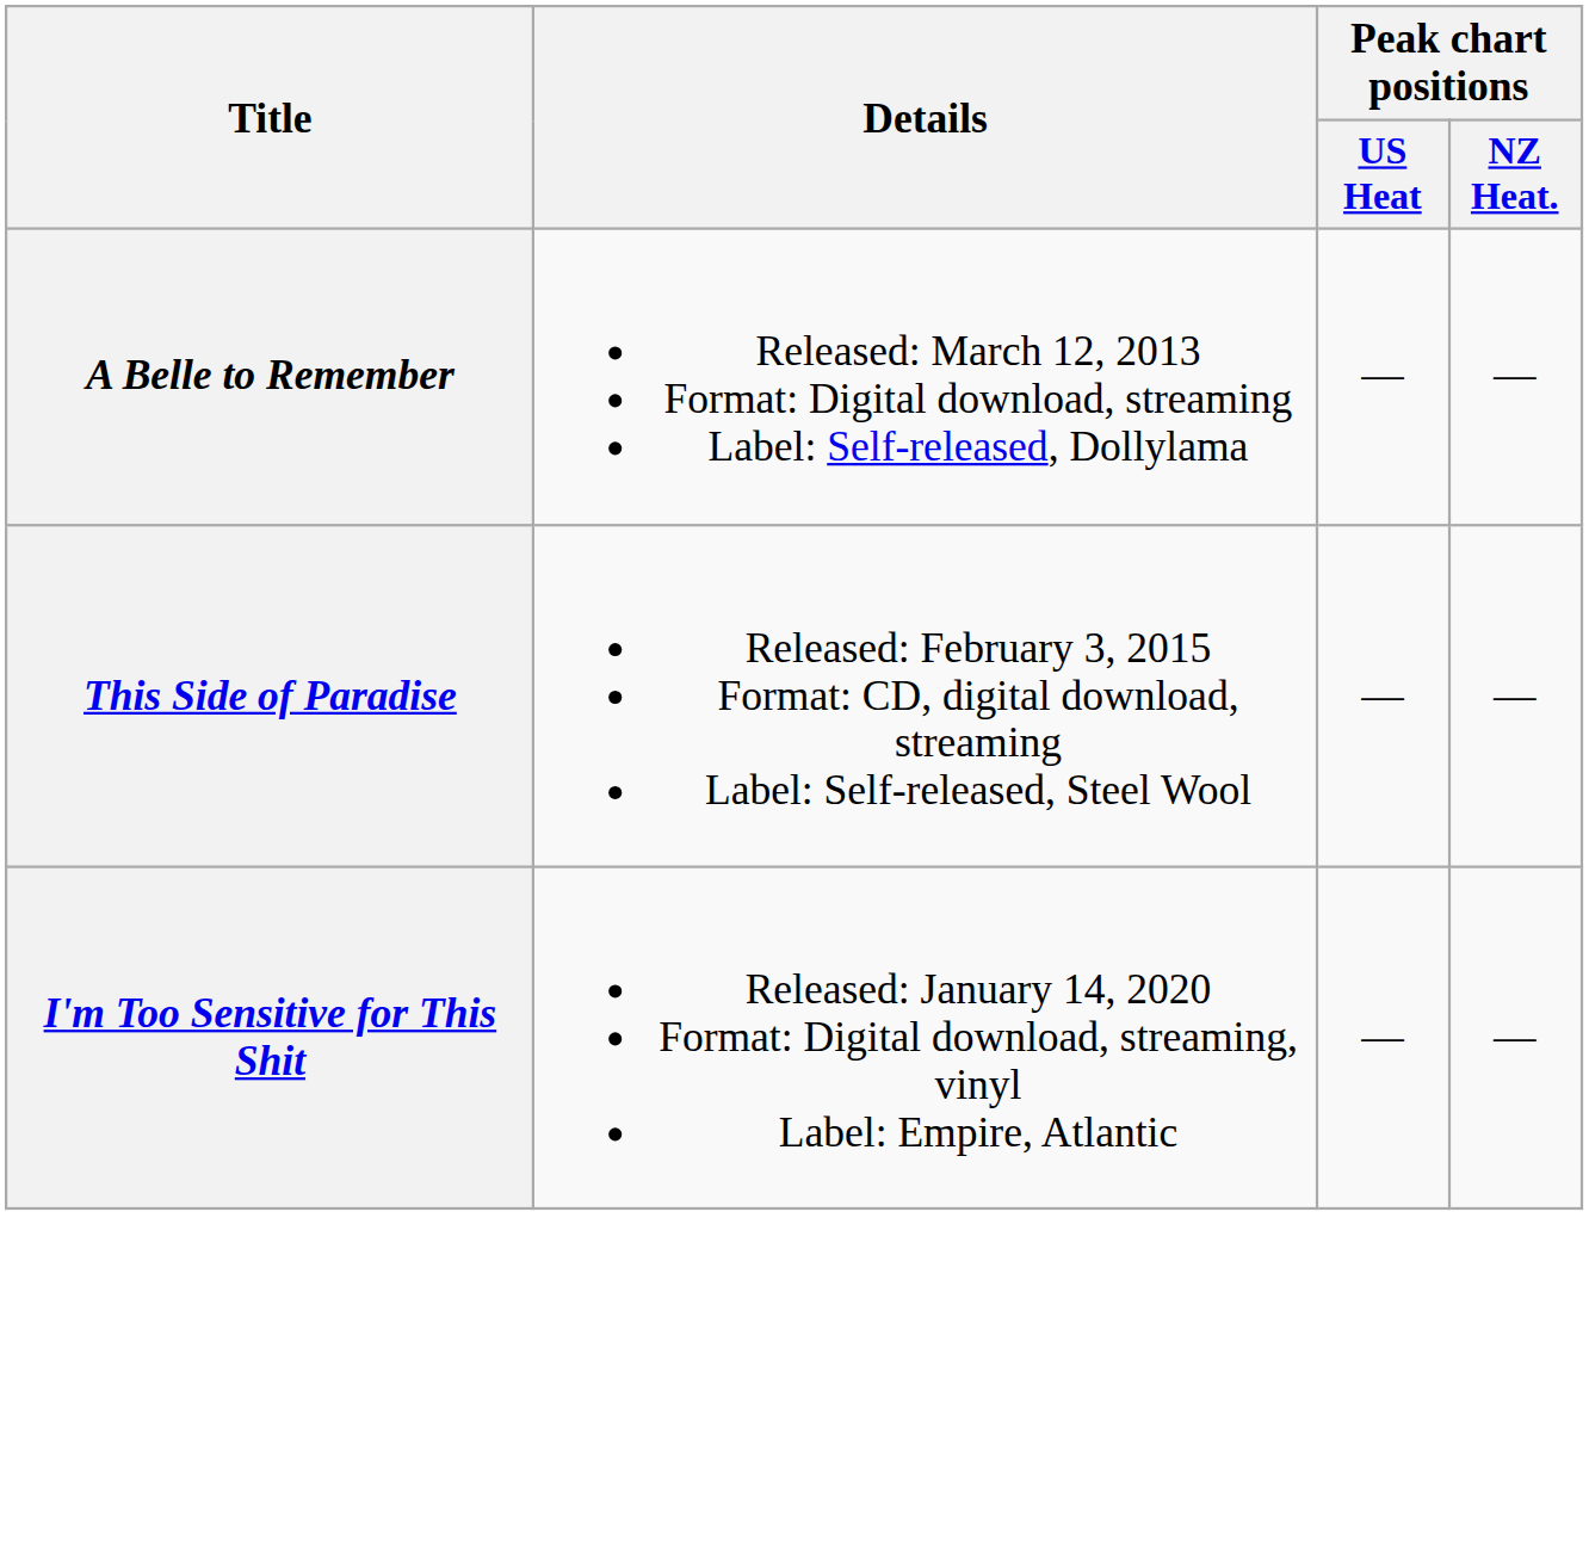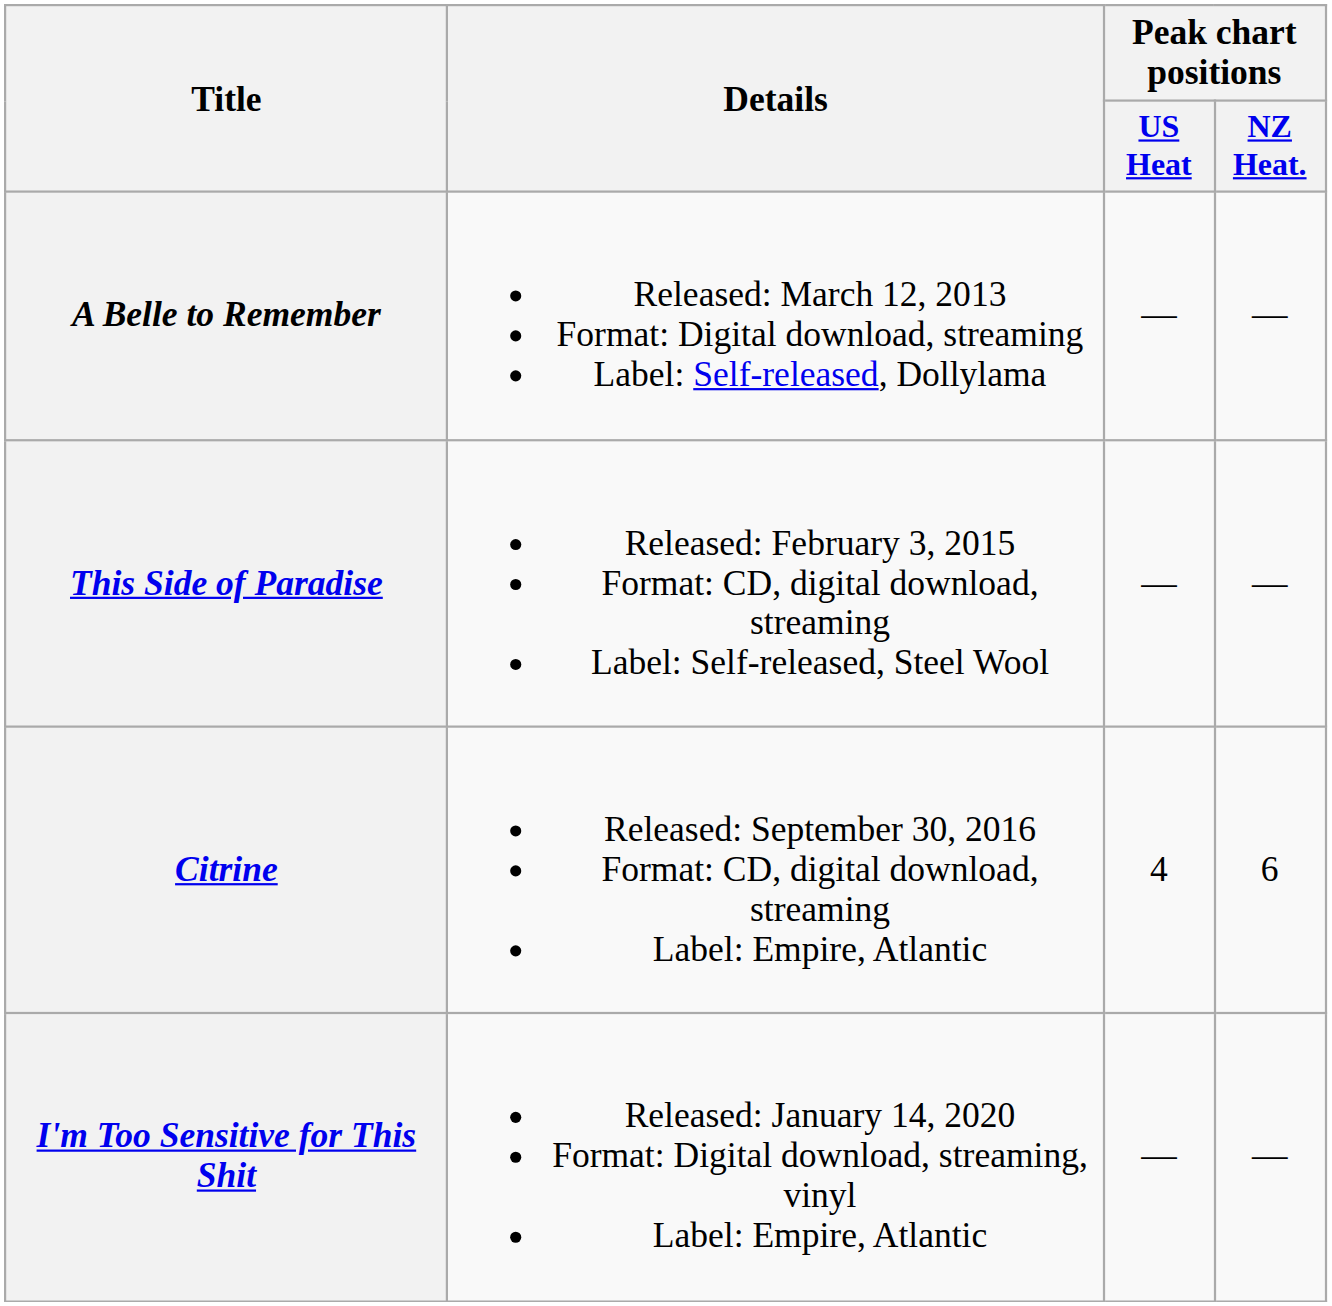 <table class="wikitable plainrowheaders" style="text-align:center">
 <tr>
 <th scope="col" rowspan="2" style="width:12em;">Title</th>
 <th scope="col" rowspan="2" style="width:18em;">Details</th>
 <th colspan="2">Peak chart positions</th>
 </tr>
 <tr>
 <th scope="col" style="width:3em;font-size:90%;"><a href='#'>US<br>Heat</a><br></th>
 <th scope="col" style="width:3em;font-size:90%;"><a href='#'>NZ<br>Heat.</a><br></th>
 </tr>
 <tr>
 <th scope="row"><em>A Belle to Remember</em></th>
 <td><br><ul><li>Released: March 12, 2013</li><li>Format: Digital download, streaming</li><li>Label: <a href='#'>Self-released</a>, Dollylama</li></ul></td>
 <td>—</td>
 <td>—</td>
 </tr>
 <tr>
 <th scope="row"><em><a href='#'>This Side of Paradise</a></em></th>
 <td><br><ul><li>Released: February 3, 2015</li><li>Format: CD, digital download, streaming</li><li>Label: Self-released, Steel Wool</li></ul></td>
 <td>—</td>
 <td>—</td>
 </tr>
 <tr>
+<th scope="row"><em><a href='#'>Citrine</a></em></th>
+<td><br><ul><li>Released: September 30, 2016</li><li>Format: CD, digital download, streaming</li><li>Label: Empire, Atlantic</li></ul></td>
+<td>4</td>
+<td>6</td>
+</tr>
+<tr>
 <th scope="row"><em><a href='#'>I'm Too Sensitive for This Shit</a></em></th>
 <td><br><ul><li>Released: January 14, 2020</li><li>Format: Digital download, streaming, vinyl</li><li>Label: Empire, Atlantic</li></ul></td>
 <td>—</td>
 <td>—</td>
 </tr>
 </table>
